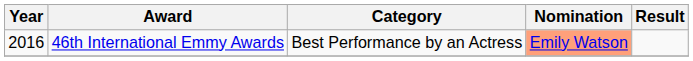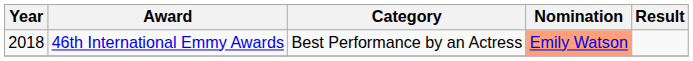 <table class="wikitable">
 <tr>
 <th>Year</th>
 <th>Award</th>
 <th>Category</th>
 <th>Nomination</th>
 <th>Result</th>
 </tr>
 <tr>
-<td>2016</td>
+<td>2018</td>
 <td><a href='#'>46th International Emmy Awards</a></td>
 <td>Best Performance by an Actress</td>
 <td style="background: lightsalmon;"><a href='#'>Emily Watson</a></td>
 <td></td>
 </tr>
 <tr>
 </tr>
 </table>
